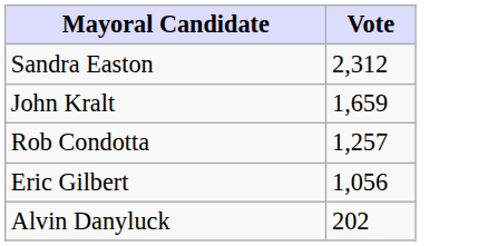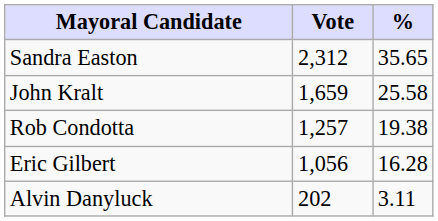 <table class="wikitable">
 <tr>
 <th style="background:#ddf; width:200px;">Mayoral Candidate </th>
 <th style="background:#ddf; width:50px;">Vote</th>
+<th style="background:#ddf; width:30px;">%</th>
 </tr>
 <tr>
 <td>Sandra Easton</td>
 <td>2,312</td>
+<td>35.65</td>
 </tr>
 <tr>
 <td>John Kralt</td>
 <td>1,659</td>
+<td>25.58</td>
 </tr>
 <tr>
 <td>Rob Condotta</td>
 <td>1,257</td>
+<td>19.38</td>
 </tr>
 <tr>
 <td>Eric Gilbert</td>
 <td>1,056</td>
+<td>16.28</td>
 </tr>
 <tr>
 <td>Alvin Danyluck</td>
 <td>202</td>
+<td>3.11</td>
 </tr>
 </table>
